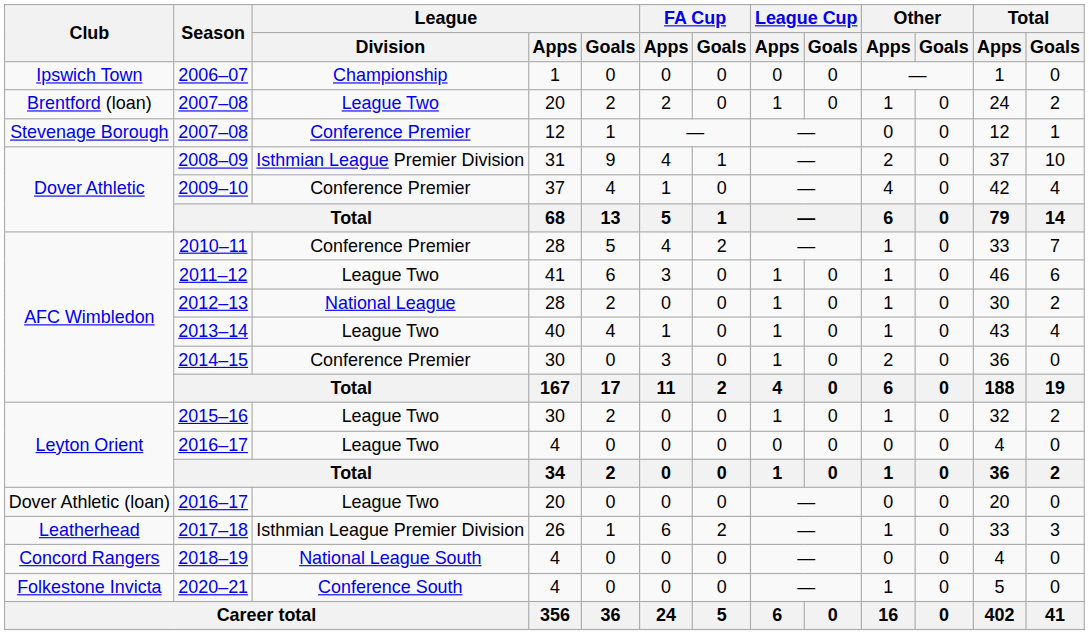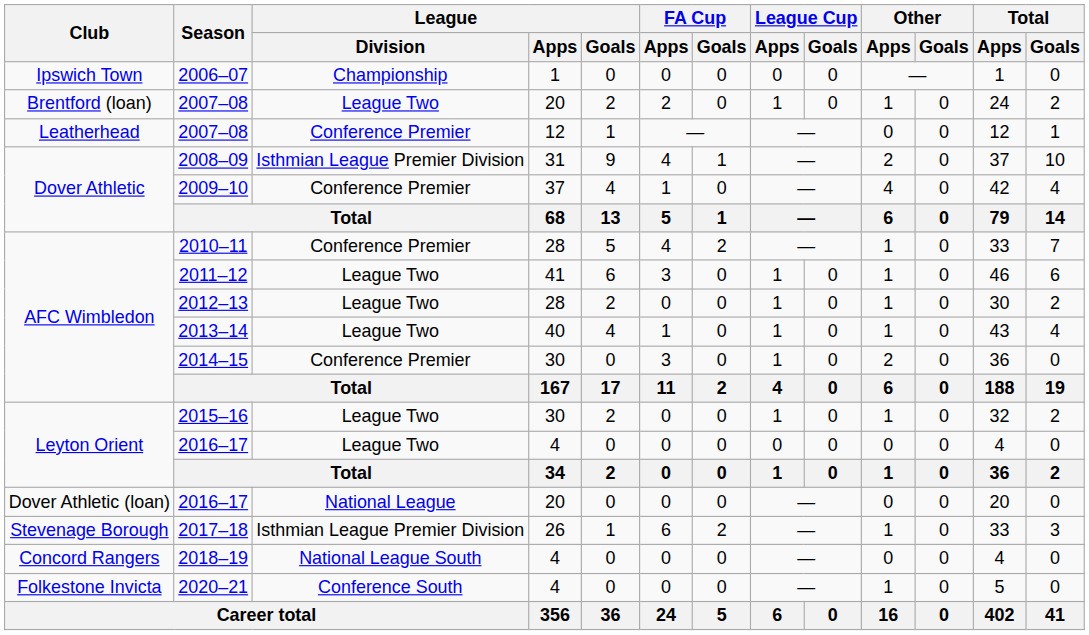 <table class="wikitable" style="text-align:center">
 <tr>
 <th rowspan="2">Club</th>
 <th rowspan="2">Season</th>
 <th colspan="3">League</th>
 <th colspan="2"><a href='#'>FA Cup</a></th>
 <th colspan="2"><a href='#'>League Cup</a></th>
 <th colspan="2">Other</th>
 <th colspan="2">Total</th>
 </tr>
 <tr>
 <th>Division</th>
 <th>Apps</th>
 <th>Goals</th>
 <th>Apps</th>
 <th>Goals</th>
 <th>Apps</th>
 <th>Goals</th>
 <th>Apps</th>
 <th>Goals</th>
 <th>Apps</th>
 <th>Goals</th>
 </tr>
 <tr>
 <td><a href='#'>Ipswich Town</a></td>
 <td><a href='#'>2006–07</a></td>
 <td><a href='#'>Championship</a></td>
 <td>1</td>
 <td>0</td>
 <td>0</td>
 <td>0</td>
 <td>0</td>
 <td>0</td>
 <td colspan="2">—</td>
 <td>1</td>
 <td>0</td>
 </tr>
 <tr>
 <td><a href='#'>Brentford</a> (loan)</td>
 <td><a href='#'>2007–08</a></td>
 <td><a href='#'>League Two</a></td>
 <td>20</td>
 <td>2</td>
 <td>2</td>
 <td>0</td>
 <td>1</td>
 <td>0</td>
 <td>1</td>
 <td>0</td>
 <td>24</td>
 <td>2</td>
 </tr>
 <tr>
-<td><a href='#'>Stevenage Borough</a></td>
+<td><a href='#'>Leatherhead</a></td>
 <td><a href='#'>2007–08</a></td>
 <td><a href='#'>Conference Premier</a></td>
 <td>12</td>
 <td>1</td>
 <td colspan="2">—</td>
 <td colspan="2">—</td>
 <td>0</td>
 <td>0</td>
 <td>12</td>
 <td>1</td>
 </tr>
 <tr>
 <td rowspan="3"><a href='#'>Dover Athletic</a></td>
 <td><a href='#'>2008–09</a></td>
 <td><a href='#'>Isthmian League</a> Premier Division</td>
 <td>31</td>
 <td>9</td>
 <td>4</td>
 <td>1</td>
 <td colspan="2">—</td>
 <td>2</td>
 <td>0</td>
 <td>37</td>
 <td>10</td>
 </tr>
 <tr>
 <td><a href='#'>2009–10</a></td>
 <td>Conference Premier</td>
 <td>37</td>
 <td>4</td>
 <td>1</td>
 <td>0</td>
 <td colspan="2">—</td>
 <td>4</td>
 <td>0</td>
 <td>42</td>
 <td>4</td>
 </tr>
 <tr>
 <th colspan="2">Total</th>
 <th>68</th>
 <th>13</th>
 <th>5</th>
 <th>1</th>
 <th colspan="2">—</th>
 <th>6</th>
 <th>0</th>
 <th>79</th>
 <th>14</th>
 </tr>
 <tr>
 <td rowspan="6"><a href='#'>AFC Wimbledon</a></td>
 <td><a href='#'>2010–11</a></td>
 <td>Conference Premier</td>
 <td>28</td>
 <td>5</td>
 <td>4</td>
 <td>2</td>
 <td colspan="2">—</td>
 <td>1</td>
 <td>0</td>
 <td>33</td>
 <td>7</td>
 </tr>
 <tr>
 <td><a href='#'>2011–12</a></td>
 <td>League Two</td>
 <td>41</td>
 <td>6</td>
 <td>3</td>
 <td>0</td>
 <td>1</td>
 <td>0</td>
 <td>1</td>
 <td>0</td>
 <td>46</td>
 <td>6</td>
 </tr>
 <tr>
 <td><a href='#'>2012–13</a></td>
-<td><a href='#'>National League</a></td>
+<td>League Two</td>
 <td>28</td>
 <td>2</td>
 <td>0</td>
 <td>0</td>
 <td>1</td>
 <td>0</td>
 <td>1</td>
 <td>0</td>
 <td>30</td>
 <td>2</td>
 </tr>
 <tr>
 <td><a href='#'>2013–14</a></td>
 <td>League Two</td>
 <td>40</td>
 <td>4</td>
 <td>1</td>
 <td>0</td>
 <td>1</td>
 <td>0</td>
 <td>1</td>
 <td>0</td>
 <td>43</td>
 <td>4</td>
 </tr>
 <tr>
 <td><a href='#'>2014–15</a></td>
 <td>Conference Premier</td>
 <td>30</td>
 <td>0</td>
 <td>3</td>
 <td>0</td>
 <td>1</td>
 <td>0</td>
 <td>2</td>
 <td>0</td>
 <td>36</td>
 <td>0</td>
 </tr>
 <tr>
 <th colspan="2">Total</th>
 <th>167</th>
 <th>17</th>
 <th>11</th>
 <th>2</th>
 <th>4</th>
 <th>0</th>
 <th>6</th>
 <th>0</th>
 <th>188</th>
 <th>19</th>
 </tr>
 <tr>
 <td rowspan="3"><a href='#'>Leyton Orient</a></td>
 <td><a href='#'>2015–16</a></td>
 <td>League Two</td>
 <td>30</td>
 <td>2</td>
 <td>0</td>
 <td>0</td>
 <td>1</td>
 <td>0</td>
 <td>1</td>
 <td>0</td>
 <td>32</td>
 <td>2</td>
 </tr>
 <tr>
 <td><a href='#'>2016–17</a></td>
 <td>League Two</td>
 <td>4</td>
 <td>0</td>
 <td>0</td>
 <td>0</td>
 <td>0</td>
 <td>0</td>
 <td>0</td>
 <td>0</td>
 <td>4</td>
 <td>0</td>
 </tr>
 <tr>
 <th colspan="2">Total</th>
 <th>34</th>
 <th>2</th>
 <th>0</th>
 <th>0</th>
 <th>1</th>
 <th>0</th>
 <th>1</th>
 <th>0</th>
 <th>36</th>
 <th>2</th>
 </tr>
 <tr>
 <td>Dover Athletic (loan)</td>
 <td><a href='#'>2016–17</a></td>
-<td>League Two</td>
+<td><a href='#'>National League</a></td>
 <td>20</td>
 <td>0</td>
 <td>0</td>
 <td>0</td>
 <td colspan="2">—</td>
 <td>0</td>
 <td>0</td>
 <td>20</td>
 <td>0</td>
 </tr>
 <tr>
-<td><a href='#'>Leatherhead</a></td>
+<td><a href='#'>Stevenage Borough</a></td>
 <td><a href='#'>2017–18</a></td>
 <td>Isthmian League Premier Division</td>
 <td>26</td>
 <td>1</td>
 <td>6</td>
 <td>2</td>
 <td colspan="2">—</td>
 <td>1</td>
 <td>0</td>
 <td>33</td>
 <td>3</td>
 </tr>
 <tr>
 <td><a href='#'>Concord Rangers</a></td>
 <td><a href='#'>2018–19</a></td>
 <td><a href='#'>National League South</a></td>
 <td>4</td>
 <td>0</td>
 <td>0</td>
 <td>0</td>
 <td colspan="2">—</td>
 <td>0</td>
 <td>0</td>
 <td>4</td>
 <td>0</td>
 </tr>
 <tr>
 <td><a href='#'>Folkestone Invicta</a></td>
 <td><a href='#'>2020–21</a></td>
 <td><a href='#'>Conference South</a></td>
 <td>4</td>
 <td>0</td>
 <td>0</td>
 <td>0</td>
 <td colspan="2">—</td>
 <td>1</td>
 <td>0</td>
 <td>5</td>
 <td>0</td>
 </tr>
 <tr>
 <th colspan="3">Career total</th>
 <th>356</th>
 <th>36</th>
 <th>24</th>
 <th>5</th>
 <th>6</th>
 <th>0</th>
 <th>16</th>
 <th>0</th>
 <th>402</th>
 <th>41</th>
 </tr>
 </table>
